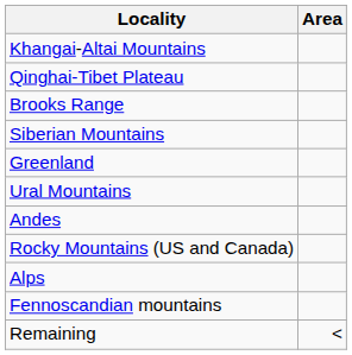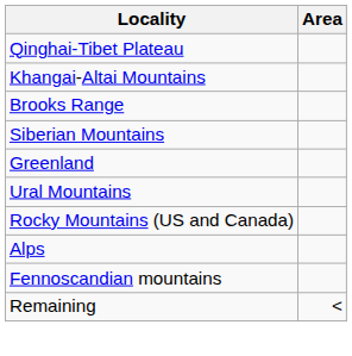 <table class="wikitable floatright">
 <tr>
 <th>Locality</th>
 <th>Area<br></th>
 </tr>
 <tr>
-<td><a href='#'>Khangai</a>-<a href='#'>Altai Mountains</a></td>
+<td><a href='#'>Qinghai-Tibet Plateau</a></td>
 <td style="text-align:right;"></td>
 </tr>
 <tr>
-<td><a href='#'>Qinghai-Tibet Plateau</a></td>
+<td><a href='#'>Khangai</a>-<a href='#'>Altai Mountains</a></td>
 <td style="text-align:right;"></td>
 </tr>
 <tr>
 <td><a href='#'>Brooks Range</a></td>
 <td style="text-align:right;"></td>
 </tr>
 <tr>
 <td><a href='#'>Siberian Mountains</a></td>
 <td style="text-align:right;"></td>
 </tr>
 <tr>
 <td><a href='#'>Greenland</a></td>
 <td style="text-align:right;"></td>
 </tr>
 <tr>
 <td><a href='#'>Ural Mountains</a></td>
 <td style="text-align:right;"></td>
 </tr>
 <tr>
-<td><a href='#'>Andes</a></td>
-<td style="text-align:right;"></td>
-</tr>
-<tr>
 <td><a href='#'>Rocky Mountains</a> (US and Canada)</td>
 <td style="text-align:right;"></td>
 </tr>
 <tr>
 <td><a href='#'>Alps</a></td>
 <td style="text-align:right;"></td>
 </tr>
 <tr>
 <td><a href='#'>Fennoscandian</a> mountains</td>
 <td style="text-align:right;"></td>
 </tr>
 <tr>
 <td>Remaining</td>
 <td style="text-align:right;"><</td>
 </tr>
 </table>
